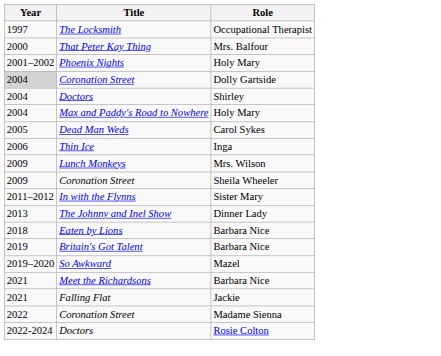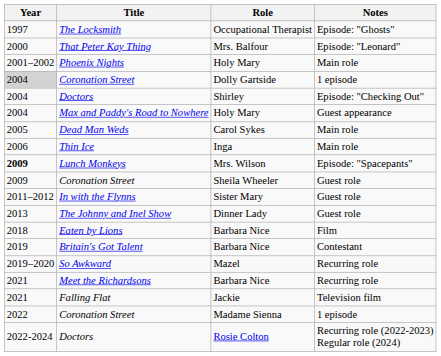 <table class="wikitable">
 <tr>
 <th>Year</th>
 <th>Title</th>
 <th>Role</th>
+<th>Notes</th>
 </tr>
 <tr>
 <td>1997</td>
 <td><em><a href='#'>The Locksmith</a></em></td>
 <td>Occupational Therapist</td>
+<td>Episode: "Ghosts"</td>
 </tr>
 <tr>
 <td>2000</td>
 <td><em><a href='#'>That Peter Kay Thing</a></em></td>
 <td>Mrs. Balfour</td>
+<td>Episode: "Leonard"</td>
 </tr>
 <tr>
 <td>2001–2002</td>
 <td><em><a href='#'>Phoenix Nights</a></em></td>
 <td>Holy Mary</td>
+<td>Main role</td>
 </tr>
 <tr>
 <td style="background: lightgrey;">2004</td>
 <td><em><a href='#'>Coronation Street</a></em></td>
 <td>Dolly Gartside</td>
+<td>1 episode</td>
 </tr>
 <tr>
 <td>2004</td>
 <td><em><a href='#'>Doctors</a></em></td>
 <td>Shirley</td>
+<td>Episode: "Checking Out"</td>
 </tr>
 <tr>
 <td>2004</td>
 <td><em><a href='#'>Max and Paddy's Road to Nowhere</a></em></td>
 <td>Holy Mary</td>
+<td>Guest appearance</td>
 </tr>
 <tr>
 <td>2005</td>
 <td><em><a href='#'>Dead Man Weds</a></em></td>
 <td>Carol Sykes</td>
+<td>Main role</td>
 </tr>
 <tr>
 <td>2006</td>
 <td><em><a href='#'>Thin Ice</a></em></td>
 <td>Inga</td>
+<td>Main role</td>
 </tr>
 <tr>
-<td>2009</td>
+<td><strong>2009</strong></td>
 <td><em><a href='#'>Lunch Monkeys</a></em></td>
 <td>Mrs. Wilson</td>
+<td>Episode: "Spacepants"</td>
 </tr>
 <tr>
 <td>2009</td>
 <td><em>Coronation Street</em></td>
 <td>Sheila Wheeler</td>
+<td>Guest role</td>
 </tr>
 <tr>
 <td>2011–2012</td>
 <td><em><a href='#'>In with the Flynns</a></em></td>
 <td>Sister Mary</td>
+<td>Guest role</td>
 </tr>
 <tr>
 <td>2013</td>
 <td><em><a href='#'>The Johnny and Inel Show</a></em></td>
 <td>Dinner Lady</td>
+<td>Guest role</td>
 </tr>
 <tr>
 <td>2018</td>
 <td><em><a href='#'>Eaten by Lions</a></em></td>
 <td>Barbara Nice</td>
+<td>Film</td>
 </tr>
 <tr>
 <td>2019</td>
 <td><em><a href='#'>Britain's Got Talent</a></em></td>
 <td>Barbara Nice</td>
+<td>Contestant</td>
 </tr>
 <tr>
 <td>2019–2020</td>
 <td><em><a href='#'>So Awkward</a></em></td>
 <td>Mazel</td>
+<td>Recurring role</td>
 </tr>
 <tr>
 <td>2021</td>
 <td><em><a href='#'>Meet the Richardsons</a></em></td>
 <td>Barbara Nice</td>
+<td>Recurring role</td>
 </tr>
 <tr>
 <td>2021</td>
 <td><em>Falling Flat</em></td>
 <td>Jackie</td>
+<td>Television film</td>
 </tr>
 <tr>
 <td>2022</td>
 <td><em>Coronation Street</em></td>
 <td>Madame Sienna</td>
+<td>1 episode</td>
 </tr>
 <tr>
 <td>2022-2024</td>
 <td><em>Doctors</em></td>
 <td><a href='#'>Rosie Colton</a></td>
+<td>Recurring role (2022-2023)<br>Regular role (2024)</td>
 </tr>
 </table>
